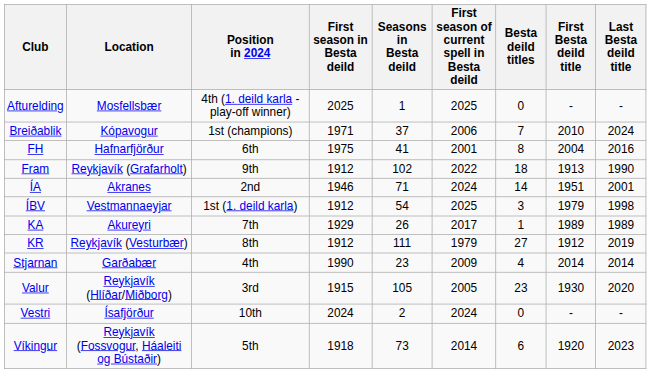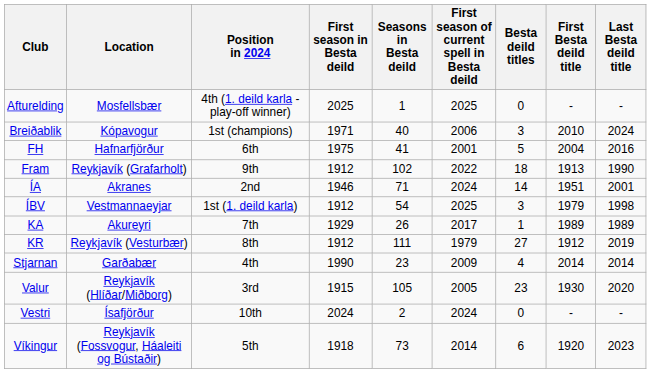 <table class="wikitable sortable" style="text-align:center">
 <tr>
 <th>Club</th>
 <th>Location</th>
 <th data-sort-type="number">Position<br>in <a href='#'>2024</a></th>
 <th>First season in<br>Besta deild</th>
 <th>Seasons<br>in <br> Besta deild</th>
 <th>First season of<br>current spell in<br>Besta deild</th>
 <th>Besta deild<br>titles</th>
 <th>First<br>Besta deild <br> title</th>
 <th>Last<br>Besta deild <br> title</th>
 </tr>
 <tr>
 <td><a href='#'>Afturelding</a></td>
 <td><a href='#'>Mosfellsbær</a></td>
 <td>4th (<a href='#'>1. deild karla</a> - play-off winner)</td>
 <td>2025</td>
 <td>1</td>
 <td>2025</td>
 <td>0</td>
 <td>-</td>
 <td>-</td>
 </tr>
 <tr>
 <td><a href='#'>Breiðablik</a></td>
 <td><a href='#'>Kópavogur</a></td>
 <td>1st (champions)</td>
 <td>1971</td>
-<td>37</td>
+<td>40</td>
 <td>2006</td>
-<td>7</td>
+<td>3</td>
 <td>2010</td>
 <td>2024</td>
 </tr>
 <tr>
 <td><a href='#'>FH</a></td>
 <td><a href='#'>Hafnarfjörður</a></td>
 <td>6th</td>
 <td>1975</td>
 <td>41</td>
 <td>2001</td>
-<td>8</td>
+<td>5</td>
 <td>2004</td>
 <td>2016</td>
 </tr>
 <tr>
 <td><a href='#'>Fram</a></td>
 <td><a href='#'>Reykjavík</a> (<a href='#'>Grafarholt</a>)</td>
 <td>9th</td>
 <td>1912</td>
 <td>102</td>
 <td>2022</td>
 <td>18</td>
 <td>1913</td>
 <td>1990</td>
 </tr>
 <tr>
 <td><a href='#'>ÍA</a></td>
 <td><a href='#'>Akranes</a></td>
 <td>2nd</td>
 <td>1946</td>
 <td>71</td>
 <td>2024</td>
 <td>14</td>
 <td>1951</td>
 <td>2001</td>
 </tr>
 <tr>
 <td><a href='#'>ÍBV</a></td>
 <td><a href='#'>Vestmannaeyjar</a></td>
 <td>1st (<a href='#'>1. deild karla</a>)</td>
 <td>1912</td>
 <td>54</td>
 <td>2025</td>
 <td>3</td>
 <td>1979</td>
 <td>1998</td>
 </tr>
 <tr>
 <td><a href='#'>KA</a></td>
 <td><a href='#'>Akureyri</a></td>
 <td>7th</td>
 <td>1929</td>
 <td>26</td>
 <td>2017</td>
 <td>1</td>
 <td>1989</td>
 <td>1989</td>
 </tr>
 <tr>
 <td><a href='#'>KR</a></td>
 <td><a href='#'>Reykjavík</a> (<a href='#'>Vesturbær</a>)</td>
 <td>8th</td>
 <td>1912</td>
 <td>111</td>
 <td>1979</td>
 <td>27</td>
 <td>1912</td>
 <td>2019</td>
 </tr>
 <tr>
 <td><a href='#'>Stjarnan</a></td>
 <td><a href='#'>Garðabær</a></td>
 <td>4th</td>
 <td>1990</td>
 <td>23</td>
 <td>2009</td>
 <td>4</td>
 <td>2014</td>
 <td>2014</td>
 </tr>
 <tr>
 <td><a href='#'>Valur</a></td>
 <td><a href='#'>Reykjavík</a> (<a href='#'>Hlíðar</a>/<a href='#'>Miðborg</a>)</td>
 <td>3rd</td>
 <td>1915</td>
 <td>105</td>
 <td>2005</td>
 <td>23</td>
 <td>1930</td>
 <td>2020</td>
 </tr>
 <tr>
 <td><a href='#'>Vestri</a></td>
 <td><a href='#'>Ísafjörður</a></td>
 <td>10th</td>
 <td>2024</td>
 <td>2</td>
 <td>2024</td>
 <td>0</td>
 <td>-</td>
 <td>-</td>
 </tr>
 <tr>
 <td><a href='#'>Víkingur</a></td>
 <td><a href='#'>Reykjavík</a><br> (<a href='#'>Fossvogur</a>, <a href='#'>Háaleiti og Bústaðir</a>)</td>
 <td>5th</td>
 <td>1918</td>
 <td>73</td>
 <td>2014</td>
 <td>6</td>
 <td>1920</td>
 <td>2023</td>
 </tr>
 </table>
